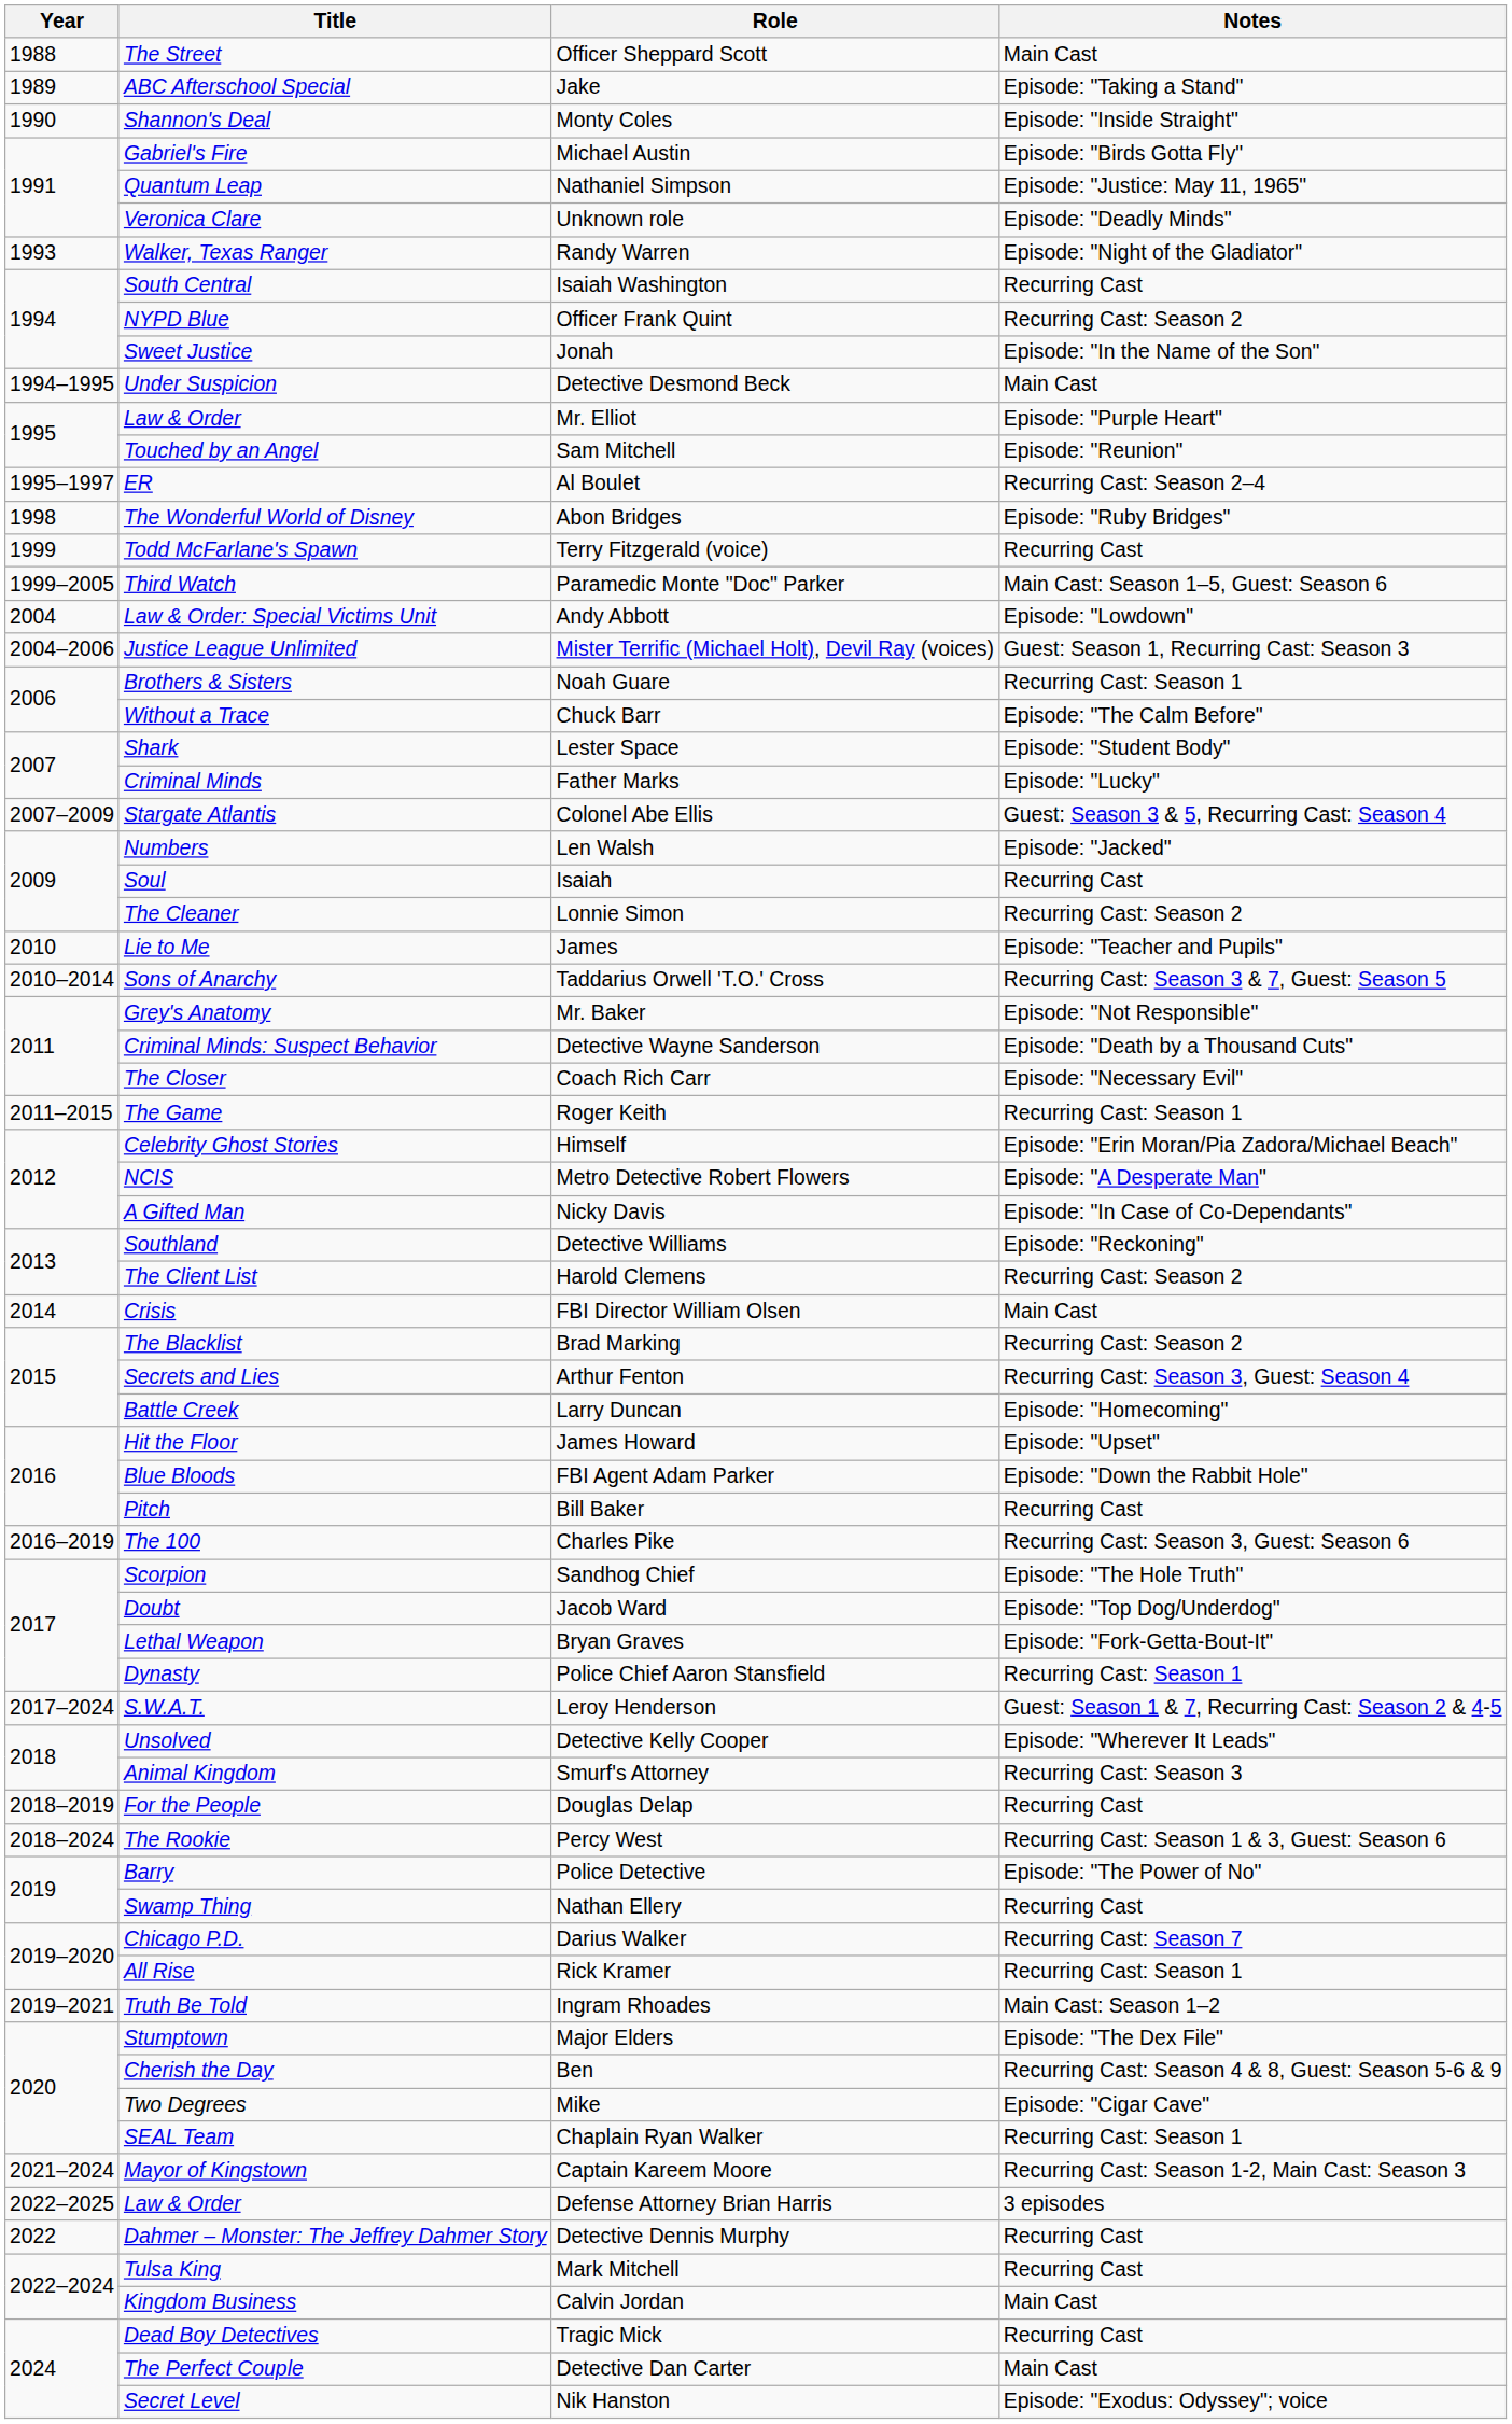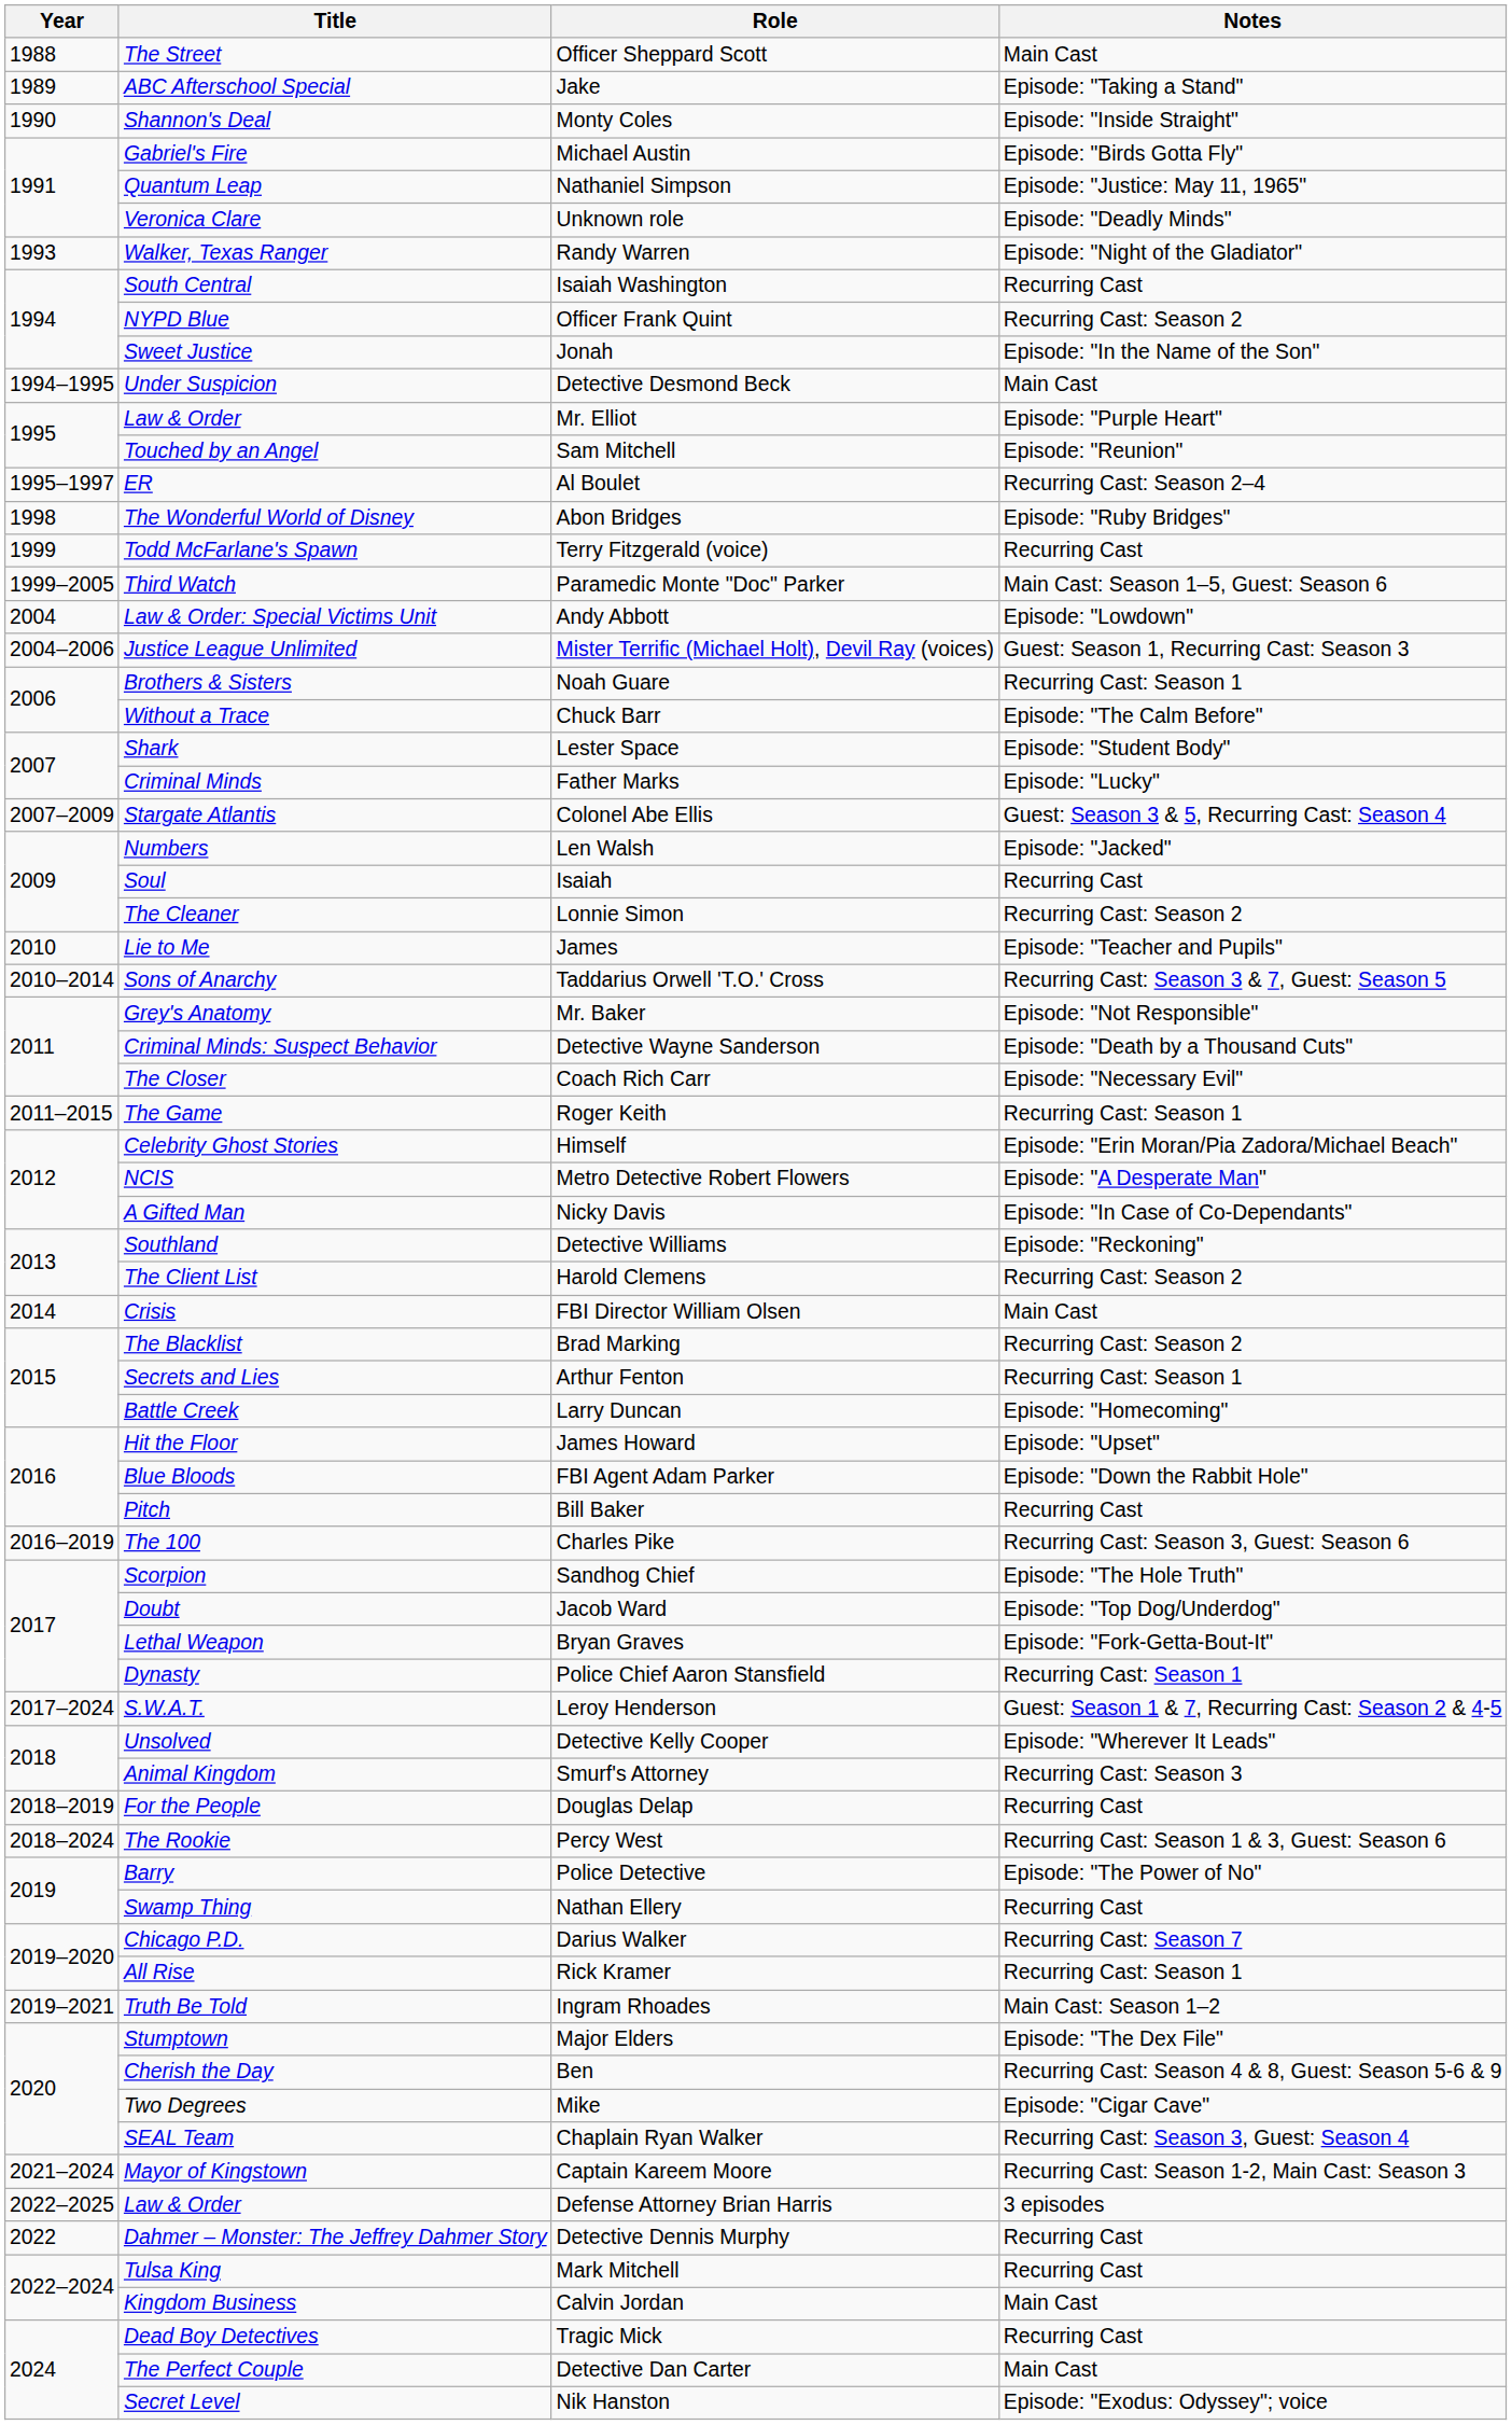 <table class="wikitable sortable">
 <tr>
 <th>Year</th>
 <th>Title</th>
 <th>Role</th>
 <th>Notes</th>
 </tr>
 <tr>
 <td>1988</td>
 <td><em><a href='#'>The Street</a></em></td>
 <td>Officer Sheppard Scott</td>
 <td>Main Cast</td>
 </tr>
 <tr>
 <td>1989</td>
 <td><em><a href='#'>ABC Afterschool Special</a></em></td>
 <td>Jake</td>
 <td>Episode: "Taking a Stand"</td>
 </tr>
 <tr>
 <td>1990</td>
 <td><em><a href='#'>Shannon's Deal</a></em></td>
 <td>Monty Coles</td>
 <td>Episode: "Inside Straight"</td>
 </tr>
 <tr>
 <td rowspan=3>1991</td>
 <td><em><a href='#'>Gabriel's Fire</a></em></td>
 <td>Michael Austin</td>
 <td>Episode: "Birds Gotta Fly"</td>
 </tr>
 <tr>
 <td><em><a href='#'>Quantum Leap</a></em></td>
 <td>Nathaniel Simpson</td>
 <td>Episode: "Justice: May 11, 1965"</td>
 </tr>
 <tr>
 <td><em><a href='#'>Veronica Clare</a></em></td>
 <td>Unknown role</td>
 <td>Episode: "Deadly Minds"</td>
 </tr>
 <tr>
 <td>1993</td>
 <td><em><a href='#'>Walker, Texas Ranger</a></em></td>
 <td>Randy Warren</td>
 <td>Episode: "Night of the Gladiator"</td>
 </tr>
 <tr>
 <td rowspan=3>1994</td>
 <td><em><a href='#'>South Central</a></em></td>
 <td>Isaiah Washington</td>
 <td>Recurring Cast</td>
 </tr>
 <tr>
 <td><em><a href='#'>NYPD Blue</a></em></td>
 <td>Officer Frank Quint</td>
 <td>Recurring Cast: Season 2</td>
 </tr>
 <tr>
 <td><em><a href='#'>Sweet Justice</a></em></td>
 <td>Jonah</td>
 <td>Episode: "In the Name of the Son"</td>
 </tr>
 <tr>
 <td>1994–1995</td>
 <td><em><a href='#'>Under Suspicion</a></em></td>
 <td>Detective Desmond Beck</td>
 <td>Main Cast</td>
 </tr>
 <tr>
 <td rowspan=2>1995</td>
 <td><em><a href='#'>Law & Order</a></em></td>
 <td>Mr. Elliot</td>
 <td>Episode: "Purple Heart"</td>
 </tr>
 <tr>
 <td><em><a href='#'>Touched by an Angel</a></em></td>
 <td>Sam Mitchell</td>
 <td>Episode: "Reunion"</td>
 </tr>
 <tr>
 <td>1995–1997</td>
 <td><em><a href='#'>ER</a></em></td>
 <td>Al Boulet</td>
 <td>Recurring Cast: Season 2–4</td>
 </tr>
 <tr>
 <td>1998</td>
 <td><em><a href='#'>The Wonderful World of Disney</a></em></td>
 <td>Abon Bridges</td>
 <td>Episode: "Ruby Bridges"</td>
 </tr>
 <tr>
 <td>1999</td>
 <td><em><a href='#'>Todd McFarlane's Spawn</a></em></td>
 <td>Terry Fitzgerald (voice)</td>
 <td>Recurring Cast</td>
 </tr>
 <tr>
 <td>1999–2005</td>
 <td><em><a href='#'>Third Watch</a></em></td>
 <td>Paramedic Monte "Doc" Parker</td>
 <td>Main Cast: Season 1–5, Guest: Season 6</td>
 </tr>
 <tr>
 <td>2004</td>
 <td><em><a href='#'>Law & Order: Special Victims Unit</a></em></td>
 <td>Andy Abbott</td>
 <td>Episode: "Lowdown"</td>
 </tr>
 <tr>
 <td>2004–2006</td>
 <td><em><a href='#'>Justice League Unlimited</a></em></td>
 <td><a href='#'>Mister Terrific (Michael Holt)</a>, <a href='#'>Devil Ray</a> (voices)</td>
 <td>Guest: Season 1, Recurring Cast: Season 3</td>
 </tr>
 <tr>
 <td rowspan=2>2006</td>
 <td><em><a href='#'>Brothers & Sisters</a></em></td>
 <td>Noah Guare</td>
 <td>Recurring Cast: Season 1</td>
 </tr>
 <tr>
 <td><em><a href='#'>Without a Trace</a></em></td>
 <td>Chuck Barr</td>
 <td>Episode: "The Calm Before"</td>
 </tr>
 <tr>
 <td rowspan=2>2007</td>
 <td><em><a href='#'>Shark</a></em></td>
 <td>Lester Space</td>
 <td>Episode: "Student Body"</td>
 </tr>
 <tr>
 <td><em><a href='#'>Criminal Minds</a></em></td>
 <td>Father Marks</td>
 <td>Episode: "Lucky"</td>
 </tr>
 <tr>
 <td>2007–2009</td>
 <td><em><a href='#'>Stargate Atlantis</a></em></td>
 <td>Colonel Abe Ellis</td>
 <td>Guest: <a href='#'>Season 3</a> & <a href='#'>5</a>, Recurring Cast: <a href='#'>Season 4</a></td>
 </tr>
 <tr>
 <td rowspan=3>2009</td>
 <td><em><a href='#'>Numbers</a></em></td>
 <td>Len Walsh</td>
 <td>Episode: "Jacked"</td>
 </tr>
 <tr>
 <td><em><a href='#'>Soul</a></em></td>
 <td>Isaiah</td>
 <td>Recurring Cast</td>
 </tr>
 <tr>
 <td><em><a href='#'>The Cleaner</a></em></td>
 <td>Lonnie Simon</td>
 <td>Recurring Cast: Season 2</td>
 </tr>
 <tr>
 <td>2010</td>
 <td><em><a href='#'>Lie to Me</a></em></td>
 <td>James</td>
 <td>Episode: "Teacher and Pupils"</td>
 </tr>
 <tr>
 <td>2010–2014</td>
 <td><em><a href='#'>Sons of Anarchy</a></em></td>
 <td>Taddarius Orwell 'T.O.' Cross</td>
 <td>Recurring Cast: <a href='#'>Season 3</a> & <a href='#'>7</a>, Guest: <a href='#'>Season 5</a></td>
 </tr>
 <tr>
 <td rowspan=3>2011</td>
 <td><em><a href='#'>Grey's Anatomy</a></em></td>
 <td>Mr. Baker</td>
 <td>Episode: "Not Responsible"</td>
 </tr>
 <tr>
 <td><em><a href='#'>Criminal Minds: Suspect Behavior</a></em></td>
 <td>Detective Wayne Sanderson</td>
 <td>Episode: "Death by a Thousand Cuts"</td>
 </tr>
 <tr>
 <td><em><a href='#'>The Closer</a></em></td>
 <td>Coach Rich Carr</td>
 <td>Episode: "Necessary Evil"</td>
 </tr>
 <tr>
 <td>2011–2015</td>
 <td><em><a href='#'>The Game</a></em></td>
 <td>Roger Keith</td>
 <td>Recurring Cast: Season 1</td>
 </tr>
 <tr>
 <td rowspan=3>2012</td>
 <td><em><a href='#'>Celebrity Ghost Stories</a></em></td>
 <td>Himself</td>
 <td>Episode: "Erin Moran/Pia Zadora/Michael Beach"</td>
 </tr>
 <tr>
 <td><em><a href='#'>NCIS</a></em></td>
 <td>Metro Detective Robert Flowers</td>
 <td>Episode: "<a href='#'>A Desperate Man</a>"</td>
 </tr>
 <tr>
 <td><em><a href='#'>A Gifted Man</a></em></td>
 <td>Nicky Davis</td>
 <td>Episode: "In Case of Co-Dependants"</td>
 </tr>
 <tr>
 <td rowspan=2>2013</td>
 <td><em><a href='#'>Southland</a></em></td>
 <td>Detective Williams</td>
 <td>Episode: "Reckoning"</td>
 </tr>
 <tr>
 <td><em><a href='#'>The Client List</a></em></td>
 <td>Harold Clemens</td>
 <td>Recurring Cast: Season 2</td>
 </tr>
 <tr>
 <td>2014</td>
 <td><em><a href='#'>Crisis</a></em></td>
 <td>FBI Director William Olsen</td>
 <td>Main Cast</td>
 </tr>
 <tr>
 <td rowspan=3>2015</td>
 <td><em><a href='#'>The Blacklist</a></em></td>
 <td>Brad Marking</td>
 <td>Recurring Cast: Season 2</td>
 </tr>
 <tr>
 <td><em><a href='#'>Secrets and Lies</a></em></td>
 <td>Arthur Fenton</td>
-<td>Recurring Cast: <a href='#'>Season 3</a>, Guest: <a href='#'>Season 4</a></td>
+<td>Recurring Cast: Season 1</td>
 </tr>
 <tr>
 <td><em><a href='#'>Battle Creek</a></em></td>
 <td>Larry Duncan</td>
 <td>Episode: "Homecoming"</td>
 </tr>
 <tr>
 <td rowspan=3>2016</td>
 <td><em><a href='#'>Hit the Floor</a></em></td>
 <td>James Howard</td>
 <td>Episode: "Upset"</td>
 </tr>
 <tr>
 <td><em><a href='#'>Blue Bloods</a></em></td>
 <td>FBI Agent Adam Parker</td>
 <td>Episode: "Down the Rabbit Hole"</td>
 </tr>
 <tr>
 <td><em><a href='#'>Pitch</a></em></td>
 <td>Bill Baker</td>
 <td>Recurring Cast</td>
 </tr>
 <tr>
 <td>2016–2019</td>
 <td><em><a href='#'>The 100</a></em></td>
 <td>Charles Pike</td>
 <td>Recurring Cast: Season 3, Guest: Season 6</td>
 </tr>
 <tr>
 <td rowspan=4>2017</td>
 <td><em><a href='#'>Scorpion</a></em></td>
 <td>Sandhog Chief</td>
 <td>Episode: "The Hole Truth"</td>
 </tr>
 <tr>
 <td><em><a href='#'>Doubt</a></em></td>
 <td>Jacob Ward</td>
 <td>Episode: "Top Dog/Underdog"</td>
 </tr>
 <tr>
 <td><em><a href='#'>Lethal Weapon</a></em></td>
 <td>Bryan Graves</td>
 <td>Episode: "Fork-Getta-Bout-It"</td>
 </tr>
 <tr>
 <td><em><a href='#'>Dynasty</a></em></td>
 <td>Police Chief Aaron Stansfield</td>
 <td>Recurring Cast: <a href='#'>Season 1</a></td>
 </tr>
 <tr>
 <td>2017–2024</td>
 <td><em><a href='#'>S.W.A.T.</a></em></td>
 <td>Leroy Henderson</td>
 <td>Guest: <a href='#'>Season 1</a> & <a href='#'>7</a>, Recurring Cast: <a href='#'>Season 2</a> & <a href='#'>4</a>-<a href='#'>5</a></td>
 </tr>
 <tr>
 <td rowspan=2>2018</td>
 <td><em><a href='#'>Unsolved</a></em></td>
 <td>Detective Kelly Cooper</td>
 <td>Episode: "Wherever It Leads"</td>
 </tr>
 <tr>
 <td><em><a href='#'>Animal Kingdom</a></em></td>
 <td>Smurf's Attorney</td>
 <td>Recurring Cast: Season 3</td>
 </tr>
 <tr>
 <td>2018–2019</td>
 <td><em><a href='#'>For the People</a></em></td>
 <td>Douglas Delap</td>
 <td>Recurring Cast</td>
 </tr>
 <tr>
 <td>2018–2024</td>
 <td><em><a href='#'>The Rookie</a></em></td>
 <td>Percy West</td>
 <td>Recurring Cast: Season 1 & 3, Guest: Season 6</td>
 </tr>
 <tr>
 <td rowspan=2>2019</td>
 <td><em><a href='#'>Barry</a></em></td>
 <td>Police Detective</td>
 <td>Episode: "The Power of No"</td>
 </tr>
 <tr>
 <td><em><a href='#'>Swamp Thing</a></em></td>
 <td>Nathan Ellery</td>
 <td>Recurring Cast</td>
 </tr>
 <tr>
 <td rowspan=2>2019–2020</td>
 <td><em><a href='#'>Chicago P.D.</a></em></td>
 <td>Darius Walker</td>
 <td>Recurring Cast: <a href='#'>Season 7</a></td>
 </tr>
 <tr>
 <td><em><a href='#'>All Rise</a></em></td>
 <td>Rick Kramer</td>
 <td>Recurring Cast: Season 1</td>
 </tr>
 <tr>
 <td>2019–2021</td>
 <td><em><a href='#'>Truth Be Told</a></em></td>
 <td>Ingram Rhoades</td>
 <td>Main Cast: Season 1–2</td>
 </tr>
 <tr>
 <td rowspan=4>2020</td>
 <td><em><a href='#'>Stumptown</a></em></td>
 <td>Major Elders</td>
 <td>Episode: "The Dex File"</td>
 </tr>
 <tr>
 <td><em><a href='#'>Cherish the Day</a></em></td>
 <td>Ben</td>
 <td>Recurring Cast: Season 4 & 8, Guest: Season 5-6 & 9</td>
 </tr>
 <tr>
 <td><em>Two Degrees</em></td>
 <td>Mike</td>
 <td>Episode: "Cigar Cave"</td>
 </tr>
 <tr>
 <td><em><a href='#'>SEAL Team</a></em></td>
 <td>Chaplain Ryan Walker</td>
-<td>Recurring Cast: Season 1</td>
+<td>Recurring Cast: <a href='#'>Season 3</a>, Guest: <a href='#'>Season 4</a></td>
 </tr>
 <tr>
 <td>2021–2024</td>
 <td><em><a href='#'>Mayor of Kingstown</a></em></td>
 <td>Captain Kareem Moore</td>
 <td>Recurring Cast: Season 1-2, Main Cast: Season 3</td>
 </tr>
 <tr>
 <td>2022–2025</td>
 <td><em><a href='#'>Law & Order</a></em></td>
 <td>Defense Attorney Brian Harris</td>
 <td>3 episodes</td>
 </tr>
 <tr>
 <td>2022</td>
 <td><em><a href='#'>Dahmer – Monster: The Jeffrey Dahmer Story</a></em></td>
 <td>Detective Dennis Murphy</td>
 <td>Recurring Cast</td>
 </tr>
 <tr>
 <td rowspan="2">2022–2024</td>
 <td><em><a href='#'>Tulsa King</a></em></td>
 <td>Mark Mitchell</td>
 <td>Recurring Cast</td>
 </tr>
 <tr>
 <td><em><a href='#'>Kingdom Business</a></em></td>
 <td>Calvin Jordan</td>
 <td>Main Cast</td>
 </tr>
 <tr>
 <td rowspan="3">2024</td>
 <td><em><a href='#'>Dead Boy Detectives</a></em></td>
 <td>Tragic Mick</td>
 <td>Recurring Cast</td>
 </tr>
 <tr>
 <td><em><a href='#'>The Perfect Couple</a></em></td>
 <td>Detective Dan Carter</td>
 <td>Main Cast</td>
 </tr>
 <tr>
 <td><em><a href='#'>Secret Level</a></em></td>
 <td>Nik Hanston</td>
 <td>Episode: "Exodus: Odyssey"; voice</td>
 </tr>
 </table>
